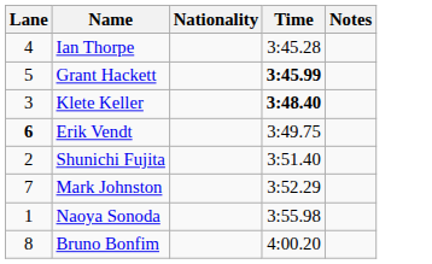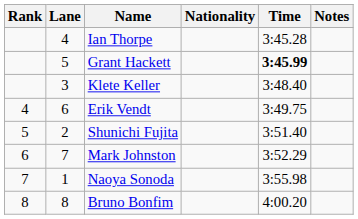 <table class="wikitable sortable" style="text-align:center">
 <tr>
+<th>Rank</th>
 <th>Lane</th>
 <th>Name</th>
 <th>Nationality</th>
 <th>Time</th>
 <th>Notes</th>
 </tr>
 <tr>
+<td></td>
 <td>4</td>
 <td align=left><a href='#'>Ian Thorpe</a></td>
 <td align=left></td>
 <td>3:45.28</td>
 <td></td>
 </tr>
 <tr>
+<td></td>
 <td>5</td>
 <td align=left><a href='#'>Grant Hackett</a></td>
 <td align=left></td>
 <td><strong>3:45.99</strong></td>
 <td></td>
 </tr>
 <tr>
+<td></td>
 <td>3</td>
 <td align=left><a href='#'>Klete Keller</a></td>
 <td align=left></td>
-<td><strong>3:48.40</strong></td>
+<td>3:48.40</td>
 <td></td>
 </tr>
 <tr>
-<td><strong>6</strong></td>
+<td>4</td>
+<td>6</td>
 <td align=left><a href='#'>Erik Vendt</a></td>
 <td align=left></td>
 <td>3:49.75</td>
 <td></td>
 </tr>
 <tr>
+<td>5</td>
 <td>2</td>
 <td align=left><a href='#'>Shunichi Fujita</a></td>
 <td align=left></td>
 <td>3:51.40</td>
 <td></td>
 </tr>
 <tr>
+<td>6</td>
 <td>7</td>
 <td align=left><a href='#'>Mark Johnston</a></td>
 <td align=left></td>
 <td>3:52.29</td>
 <td></td>
 </tr>
 <tr>
+<td>7</td>
 <td>1</td>
 <td align=left><a href='#'>Naoya Sonoda</a></td>
 <td align=left></td>
 <td>3:55.98</td>
 <td></td>
 </tr>
 <tr>
 <td>8</td>
+<td>8</td>
 <td align=left><a href='#'>Bruno Bonfim</a></td>
 <td align=left></td>
 <td>4:00.20</td>
 <td></td>
 </tr>
 </table>
